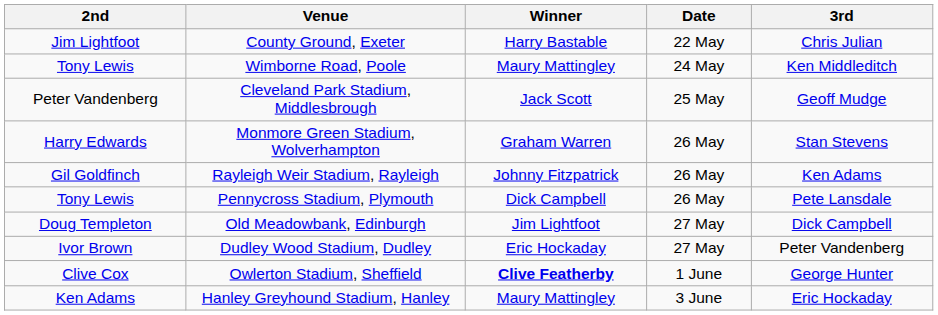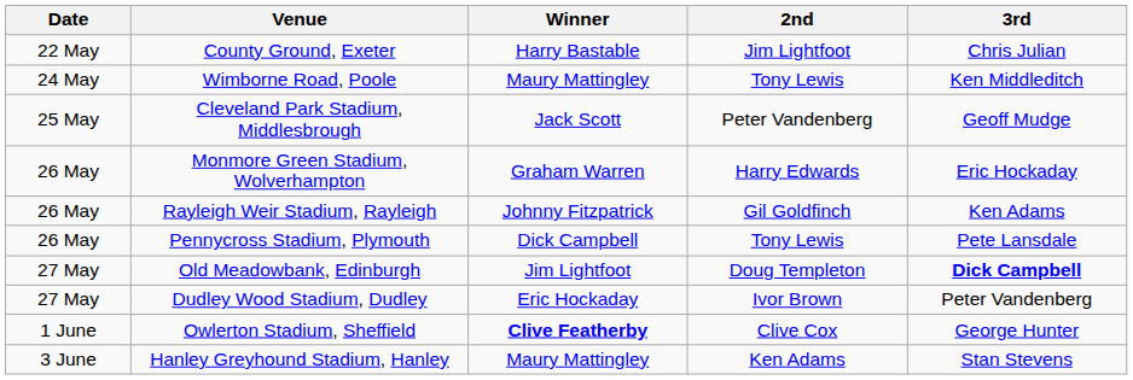 <table class="wikitable" style="text-align:center">
 <tr>
-<th width=180>2nd</th>
+<th width=100>Date</th>
 <th width=280>Venue</th>
 <th width=180>Winner</th>
-<th width=100>Date</th>
+<th width=180>2nd</th>
 <th width=180>3rd</th>
 </tr>
 <tr>
-<td><a href='#'>Jim Lightfoot</a></td>
+<td align=center>22 May</td>
 <td><a href='#'>County Ground</a>, <a href='#'>Exeter</a></td>
 <td><a href='#'>Harry Bastable</a></td>
-<td align=center>22 May</td>
+<td><a href='#'>Jim Lightfoot</a></td>
 <td><a href='#'>Chris Julian</a></td>
 </tr>
 <tr>
-<td><a href='#'>Tony Lewis</a></td>
+<td align=center>24 May</td>
 <td><a href='#'>Wimborne Road</a>, <a href='#'>Poole</a></td>
 <td><a href='#'>Maury Mattingley</a></td>
-<td align=center>24 May</td>
+<td><a href='#'>Tony Lewis</a></td>
 <td><a href='#'>Ken Middleditch</a></td>
 </tr>
 <tr>
-<td>Peter Vandenberg</td>
+<td align=center>25 May</td>
 <td><a href='#'>Cleveland Park Stadium</a>, <a href='#'>Middlesbrough</a></td>
 <td><a href='#'>Jack Scott</a></td>
-<td align=center>25 May</td>
+<td>Peter Vandenberg</td>
 <td><a href='#'>Geoff Mudge</a></td>
 </tr>
 <tr>
-<td><a href='#'>Harry Edwards</a></td>
+<td align=center>26 May</td>
 <td><a href='#'>Monmore Green Stadium</a>, <a href='#'>Wolverhampton</a></td>
 <td><a href='#'>Graham Warren</a></td>
-<td align=center>26 May</td>
-<td><a href='#'>Stan Stevens</a></td>
+<td><a href='#'>Harry Edwards</a></td>
+<td><a href='#'>Eric Hockaday</a></td>
 </tr>
 <tr>
-<td><a href='#'>Gil Goldfinch</a></td>
+<td align=center>26 May</td>
 <td><a href='#'>Rayleigh Weir Stadium</a>, <a href='#'>Rayleigh</a></td>
 <td><a href='#'>Johnny Fitzpatrick</a></td>
-<td align=center>26 May</td>
+<td><a href='#'>Gil Goldfinch</a></td>
 <td><a href='#'>Ken Adams</a></td>
 </tr>
 <tr>
-<td><a href='#'>Tony Lewis</a></td>
+<td align=center>26 May</td>
 <td><a href='#'>Pennycross Stadium</a>, <a href='#'>Plymouth</a></td>
 <td><a href='#'>Dick Campbell</a></td>
-<td align=center>26 May</td>
+<td><a href='#'>Tony Lewis</a></td>
 <td><a href='#'>Pete Lansdale</a></td>
 </tr>
 <tr>
-<td><a href='#'>Doug Templeton</a></td>
+<td align=center>27 May</td>
 <td><a href='#'>Old Meadowbank</a>, <a href='#'>Edinburgh</a></td>
 <td><a href='#'>Jim Lightfoot</a></td>
-<td align=center>27 May</td>
-<td><a href='#'>Dick Campbell</a></td>
+<td><a href='#'>Doug Templeton</a></td>
+<td><strong><a href='#'>Dick Campbell</a></strong></td>
 </tr>
 <tr>
-<td><a href='#'>Ivor Brown</a></td>
+<td align=center>27 May</td>
 <td><a href='#'>Dudley Wood Stadium</a>, <a href='#'>Dudley</a></td>
 <td><a href='#'>Eric Hockaday</a></td>
-<td align=center>27 May</td>
+<td><a href='#'>Ivor Brown</a></td>
 <td>Peter Vandenberg</td>
 </tr>
 <tr>
-<td><a href='#'>Clive Cox</a></td>
+<td align=center>1 June</td>
 <td><a href='#'>Owlerton Stadium</a>, <a href='#'>Sheffield</a></td>
 <td><strong><a href='#'>Clive Featherby</a></strong></td>
-<td align=center>1 June</td>
+<td><a href='#'>Clive Cox</a></td>
 <td><a href='#'>George Hunter</a></td>
 </tr>
 <tr>
-<td><a href='#'>Ken Adams</a></td>
+<td align=center>3 June</td>
 <td><a href='#'>Hanley Greyhound Stadium</a>, <a href='#'>Hanley</a></td>
 <td><a href='#'>Maury Mattingley</a></td>
-<td align=center>3 June</td>
-<td><a href='#'>Eric Hockaday</a></td>
+<td><a href='#'>Ken Adams</a></td>
+<td><a href='#'>Stan Stevens</a></td>
 </tr>
 </table>
